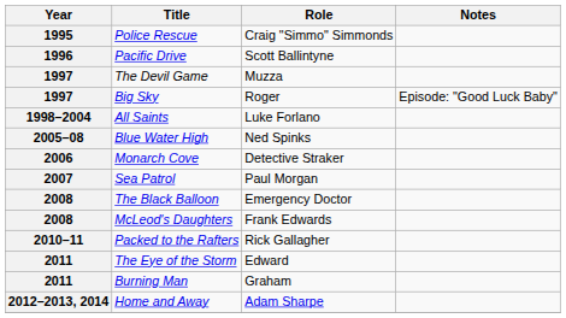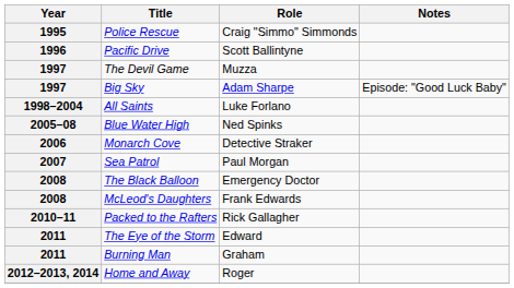 <table class="wikitable sortable plainrowheaders">
 <tr>
 <th scope="col">Year</th>
 <th scope="col">Title</th>
 <th scope="col">Role</th>
 <th scope="col" class="unsortable">Notes</th>
 </tr>
 <tr>
 <th scope="row">1995</th>
 <td><em><a href='#'>Police Rescue</a></em></td>
 <td>Craig "Simmo" Simmonds</td>
 <td></td>
 </tr>
 <tr Season 5 Episode 4 The River>
 <th scope="row">1996</th>
 <td><em><a href='#'>Pacific Drive</a></em></td>
 <td>Scott Ballintyne</td>
 <td></td>
 </tr>
 <tr>
 <th scope="row">1997</th>
 <td><em>The Devil Game</em></td>
 <td>Muzza</td>
 <td></td>
 </tr>
 <tr>
 <th scope="row">1997</th>
 <td><em><a href='#'>Big Sky</a></em></td>
-<td>Roger</td>
+<td><a href='#'>Adam Sharpe</a></td>
 <td>Episode: "Good Luck Baby"</td>
 </tr>
 <tr>
 <th scope="row">1998–2004</th>
 <td><em><a href='#'>All Saints</a></em></td>
 <td>Luke Forlano</td>
 <td></td>
 </tr>
 <tr>
 <th scope="row">2005–08</th>
 <td><em><a href='#'>Blue Water High</a></em></td>
 <td>Ned Spinks</td>
 <td></td>
 </tr>
 <tr>
 <th scope="row">2006</th>
 <td><em><a href='#'>Monarch Cove</a></em></td>
 <td>Detective Straker</td>
 <td></td>
 </tr>
 <tr>
 <th scope="row">2007</th>
 <td><em><a href='#'>Sea Patrol</a></em></td>
 <td>Paul Morgan</td>
 <td></td>
 </tr>
 <tr>
 <th scope="row">2008</th>
 <td><em><a href='#'>The Black Balloon</a></em></td>
 <td>Emergency Doctor</td>
 <td></td>
 </tr>
 <tr>
 <th scope="row">2008</th>
 <td><em><a href='#'>McLeod's Daughters</a></em></td>
 <td>Frank Edwards</td>
 <td></td>
 </tr>
 <tr>
 <th scope="row">2010–11</th>
 <td><em><a href='#'>Packed to the Rafters</a></em></td>
 <td>Rick Gallagher</td>
 <td></td>
 </tr>
 <tr>
 <th scope="row">2011</th>
 <td><em><a href='#'>The Eye of the Storm</a></em></td>
 <td>Edward</td>
 <td></td>
 </tr>
 <tr>
 <th scope="row">2011</th>
 <td><em><a href='#'>Burning Man</a></em></td>
 <td>Graham</td>
 <td></td>
 </tr>
 <tr>
 <th scope="row">2012–2013, 2014</th>
 <td><em><a href='#'>Home and Away</a></em></td>
-<td><a href='#'>Adam Sharpe</a></td>
+<td>Roger</td>
 <td></td>
 </tr>
 <tr>
 </tr>
 </table>
